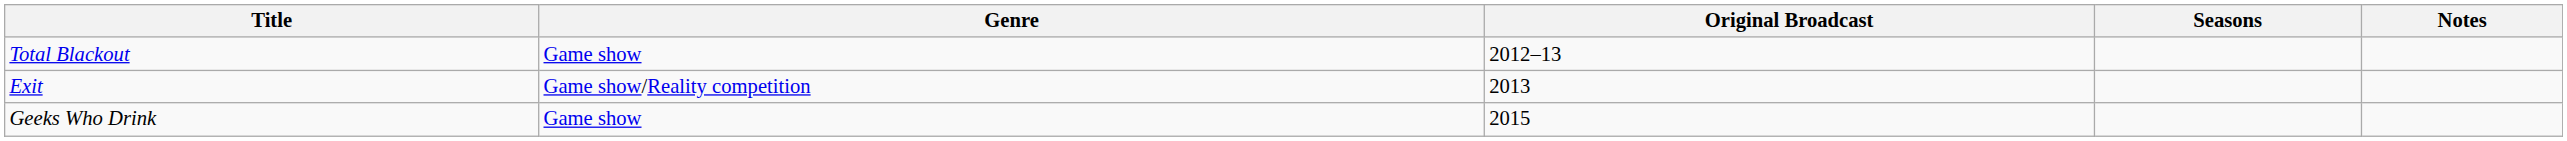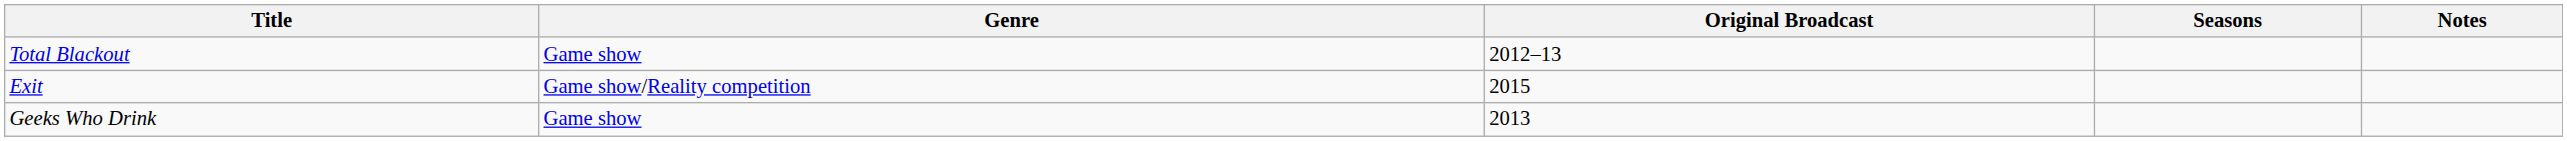 <table class="wikitable sortable" style="width:100%;">
 <tr>
 <th>Title</th>
 <th>Genre</th>
 <th>Original Broadcast</th>
 <th>Seasons</th>
 <th>Notes</th>
 </tr>
 <tr>
 <td><em><a href='#'>Total Blackout</a></em></td>
 <td><a href='#'>Game show</a></td>
 <td>2012–13</td>
 <td></td>
 <td></td>
 </tr>
 <tr>
 <td><em><a href='#'>Exit</a></em></td>
 <td><a href='#'>Game show</a>/<a href='#'>Reality competition</a></td>
-<td>2013</td>
+<td>2015</td>
 <td></td>
 <td></td>
 </tr>
 <tr>
 <td><em>Geeks Who Drink</em></td>
 <td><a href='#'>Game show</a></td>
-<td>2015</td>
+<td>2013</td>
 <td></td>
 <td></td>
 </tr>
 </table>
